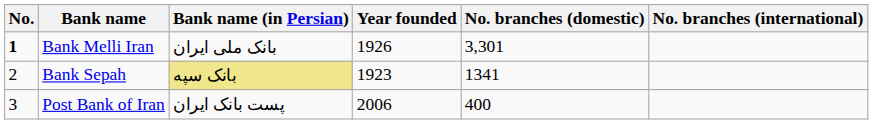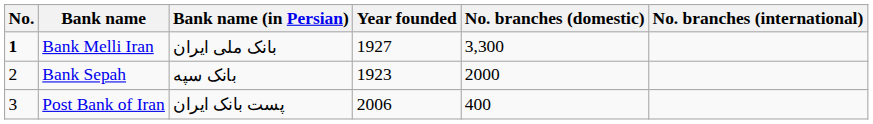 <table class="wikitable sortable">
 <tr style="vertical-align:middle;">
 <th>No.</th>
 <th>Bank name</th>
 <th>Bank name (in <a href='#'>Persian</a>)</th>
 <th>Year founded</th>
 <th>No. branches (domestic)</th>
 <th>No. branches (international)</th>
 </tr>
 <tr>
 <td><strong>1</strong></td>
 <td><a href='#'>Bank Melli Iran</a></td>
 <td>بانک ملی ایران</td>
-<td>1926</td>
-<td>3,301</td>
+<td>1927</td>
+<td>3,300</td>
 <td></td>
 </tr>
 <tr>
 <td>2</td>
 <td><a href='#'>Bank Sepah</a></td>
-<td style="background: khaki;">بانک سپه</td>
+<td>بانک سپه</td>
 <td>1923</td>
-<td>1341</td>
+<td>2000</td>
 <td></td>
 </tr>
 <tr>
 <td>3</td>
 <td><a href='#'>Post Bank of Iran</a></td>
 <td>پست بانک ایران</td>
 <td>2006</td>
 <td>400</td>
 <td></td>
 </tr>
 </table>
